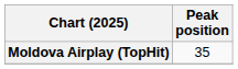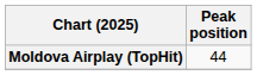 <table class="wikitable plainrowheaders" style="text-align:center">
 <tr>
 <th scope="col">Chart (2025)</th>
 <th scope="col">Peak<br>position</th>
 </tr>
 <tr>
 <th scope="row">Moldova Airplay (TopHit)</th>
-<td>35</td>
+<td>44</td>
 </tr>
 <tr>
 </tr>
 </table>
